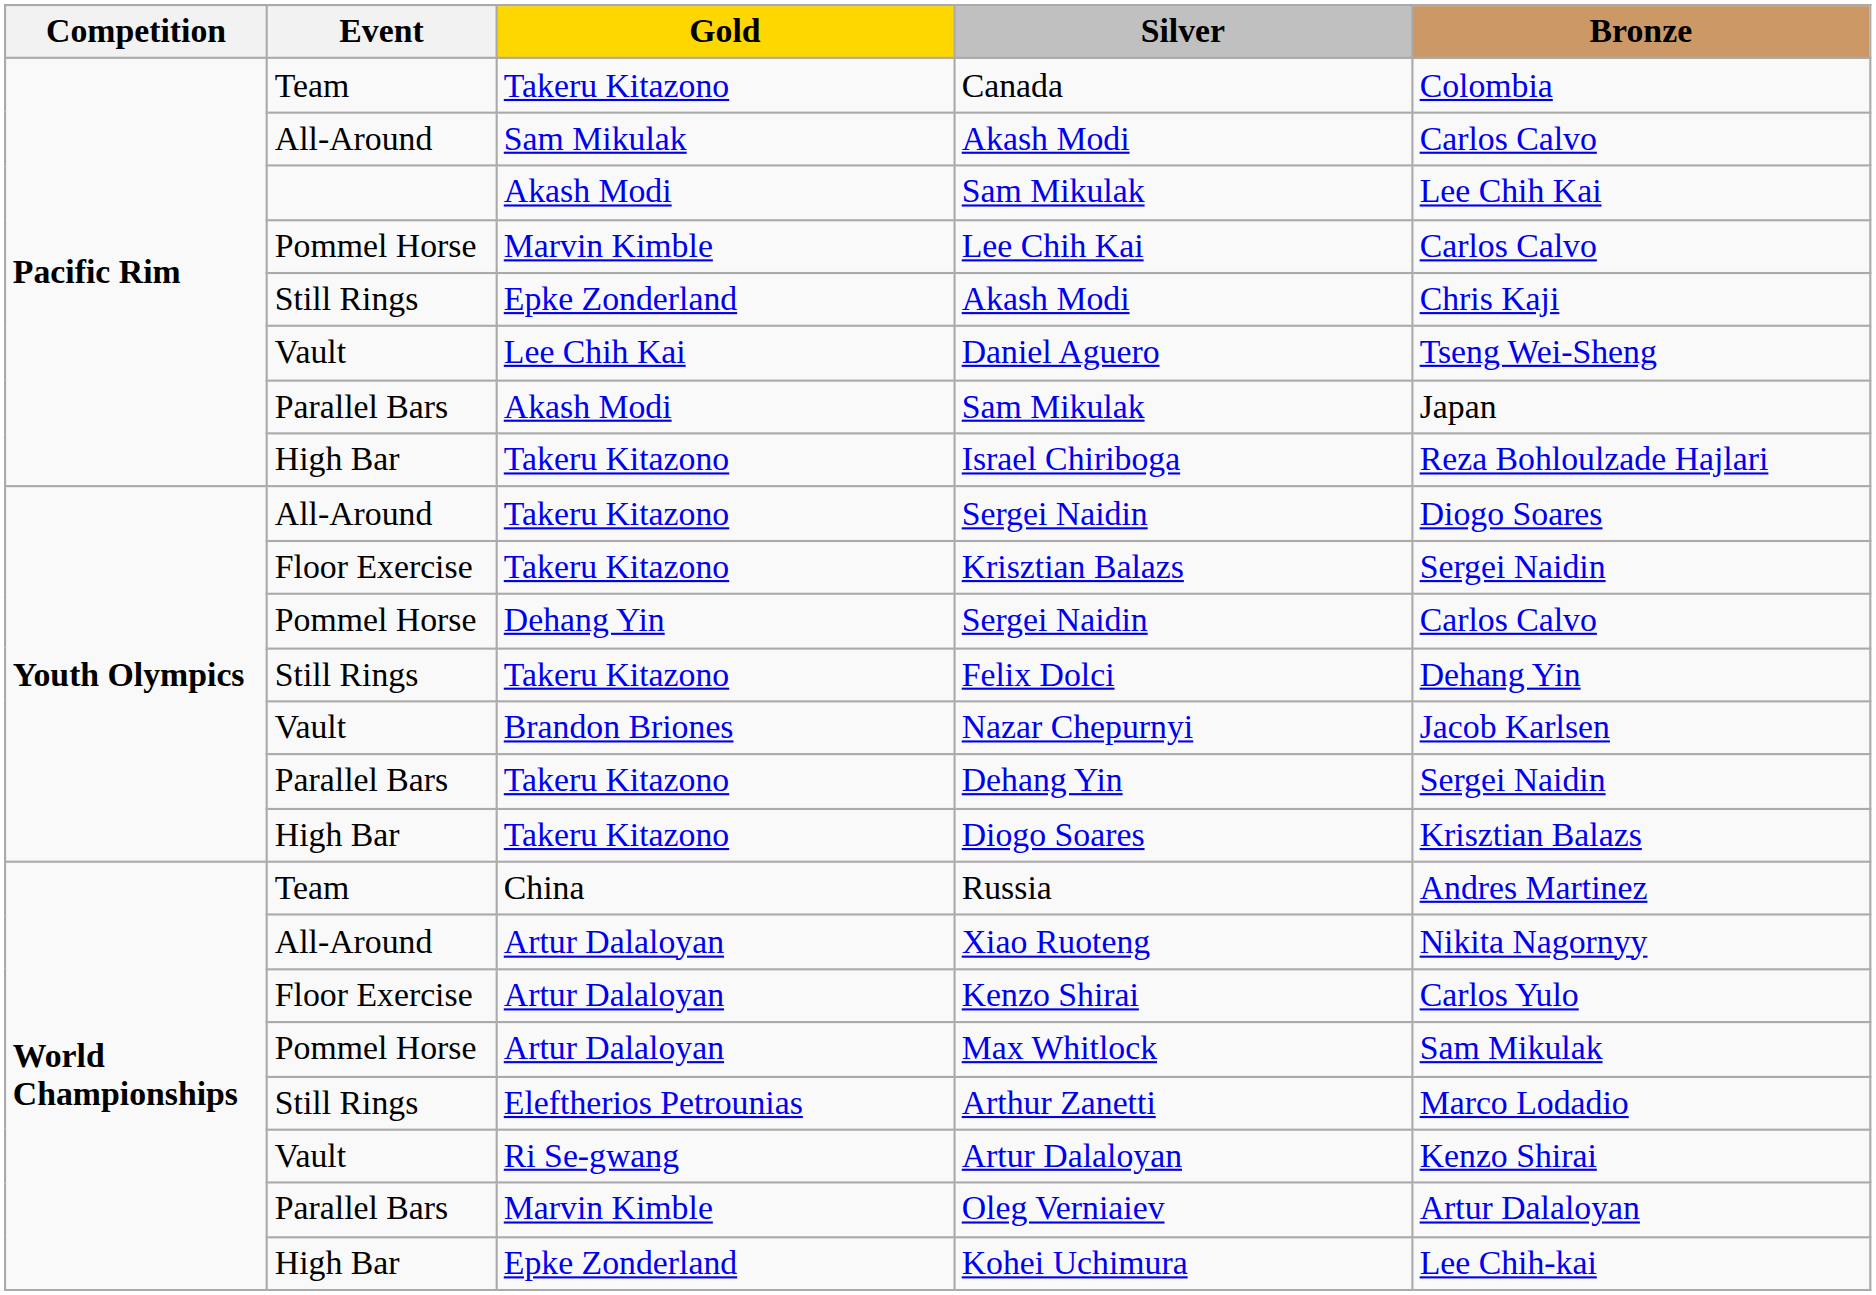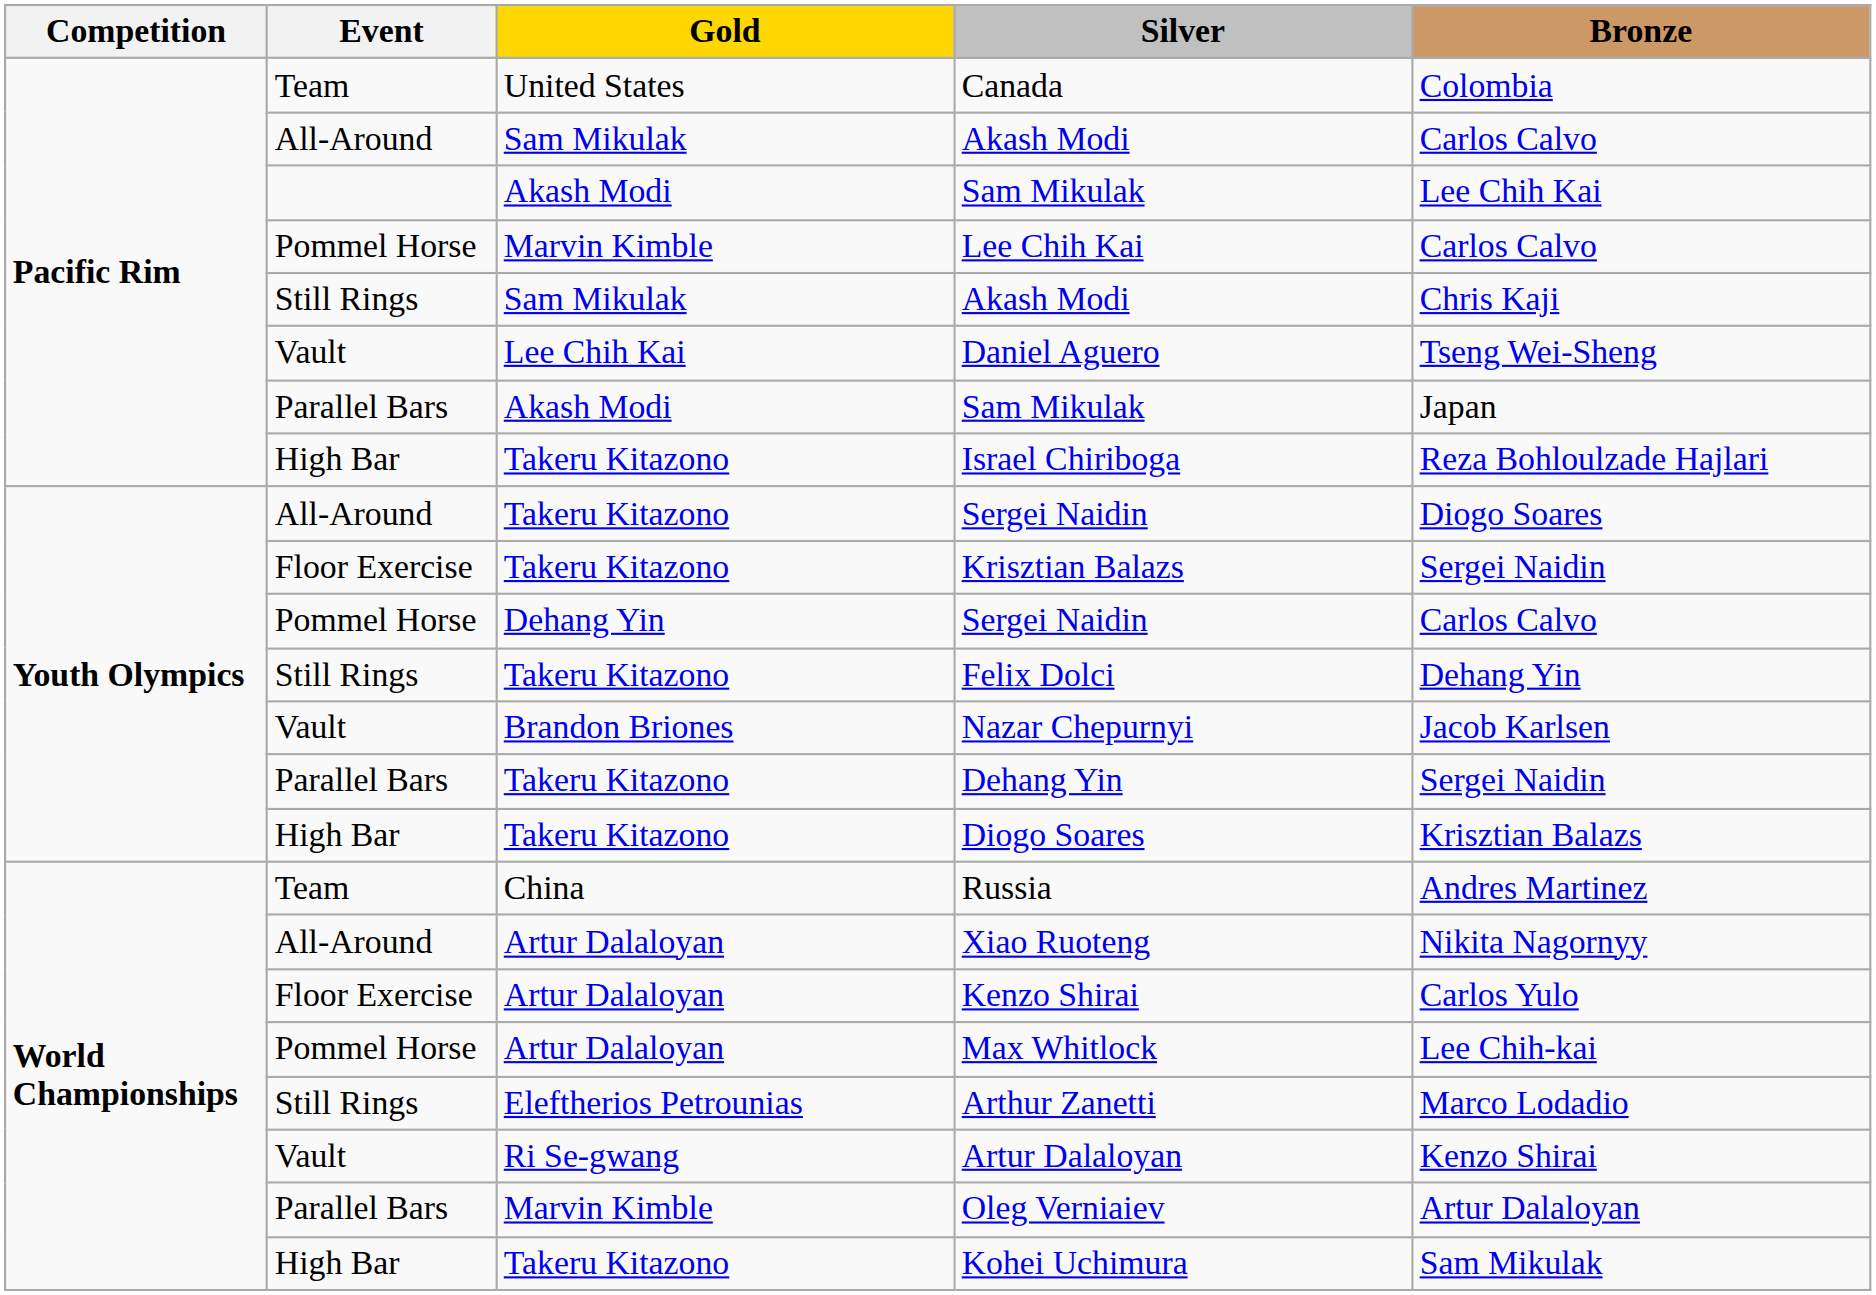 <table style="width:70%;" class="wikitable">
 <tr>
 <th style="text-align:center; width:5%;">Competition</th>
 <th style="text-align:center; width:10%;">Event</th>
 <td style="text-align:center; width:20%; background:gold;"><strong>Gold</strong></td>
 <td style="text-align:center; width:20%; background:silver;"><strong>Silver</strong></td>
 <td style="text-align:center; width:20%; background:#c96;"><strong>Bronze</strong></td>
 </tr>
 <tr>
 <td rowspan="8"><strong>Pacific Rim</strong></td>
 <td>Team</td>
-<td> <a href='#'>Takeru Kitazono</a></td>
+<td> United States</td>
 <td> Canada</td>
 <td> <a href='#'>Colombia</a></td>
 </tr>
 <tr>
 <td>All-Around</td>
 <td> <a href='#'>Sam Mikulak</a></td>
 <td> <a href='#'>Akash Modi</a></td>
 <td> <a href='#'>Carlos Calvo</a></td>
 </tr>
 <tr>
 <td></td>
 <td> <a href='#'>Akash Modi</a></td>
 <td> <a href='#'>Sam Mikulak</a></td>
 <td> <a href='#'>Lee Chih Kai</a></td>
 </tr>
 <tr>
 <td>Pommel Horse</td>
 <td> <a href='#'>Marvin Kimble</a></td>
 <td> <a href='#'>Lee Chih Kai</a></td>
 <td> <a href='#'>Carlos Calvo</a></td>
 </tr>
 <tr>
 <td>Still Rings</td>
-<td> <a href='#'>Epke Zonderland</a></td>
+<td> <a href='#'>Sam Mikulak</a></td>
 <td> <a href='#'>Akash Modi</a></td>
 <td> <a href='#'>Chris Kaji</a></td>
 </tr>
 <tr>
 <td>Vault</td>
 <td> <a href='#'>Lee Chih Kai</a></td>
 <td> <a href='#'>Daniel Aguero</a></td>
 <td> <a href='#'>Tseng Wei-Sheng</a></td>
 </tr>
 <tr>
 <td>Parallel Bars</td>
 <td> <a href='#'>Akash Modi</a></td>
 <td> <a href='#'>Sam Mikulak</a></td>
 <td> Japan</td>
 </tr>
 <tr>
 <td>High Bar</td>
 <td> <a href='#'>Takeru Kitazono</a></td>
 <td> <a href='#'>Israel Chiriboga</a></td>
 <td> <a href='#'>Reza Bohloulzade Hajlari</a></td>
 </tr>
 <tr>
 <td rowspan="7"><strong>Youth Olympics</strong></td>
 <td>All-Around</td>
 <td> <a href='#'>Takeru Kitazono</a></td>
 <td> <a href='#'>Sergei Naidin</a></td>
 <td> <a href='#'>Diogo Soares</a></td>
 </tr>
 <tr>
 <td>Floor Exercise</td>
 <td> <a href='#'>Takeru Kitazono</a></td>
 <td> <a href='#'>Krisztian Balazs</a></td>
 <td> <a href='#'>Sergei Naidin</a></td>
 </tr>
 <tr>
 <td>Pommel Horse</td>
 <td> <a href='#'>Dehang Yin</a></td>
 <td> <a href='#'>Sergei Naidin</a></td>
 <td> <a href='#'>Carlos Calvo</a></td>
 </tr>
 <tr>
 <td>Still Rings</td>
 <td> <a href='#'>Takeru Kitazono</a></td>
 <td> <a href='#'>Felix Dolci</a></td>
 <td> <a href='#'>Dehang Yin</a></td>
 </tr>
 <tr>
 <td>Vault</td>
 <td> <a href='#'>Brandon Briones</a></td>
 <td> <a href='#'>Nazar Chepurnyi</a></td>
 <td> <a href='#'>Jacob Karlsen</a></td>
 </tr>
 <tr>
 <td>Parallel Bars</td>
 <td> <a href='#'>Takeru Kitazono</a></td>
 <td> <a href='#'>Dehang Yin</a></td>
 <td> <a href='#'>Sergei Naidin</a></td>
 </tr>
 <tr>
 <td>High Bar</td>
 <td> <a href='#'>Takeru Kitazono</a></td>
 <td> <a href='#'>Diogo Soares</a></td>
 <td> <a href='#'>Krisztian Balazs</a></td>
 </tr>
 <tr>
 <td rowspan="8"><strong>World Championships</strong></td>
 <td>Team</td>
 <td> China</td>
 <td> Russia</td>
 <td> <a href='#'>Andres Martinez</a></td>
 </tr>
 <tr>
 <td>All-Around</td>
 <td> <a href='#'>Artur Dalaloyan</a></td>
 <td> <a href='#'>Xiao Ruoteng</a></td>
 <td> <a href='#'>Nikita Nagornyy</a></td>
 </tr>
 <tr>
 <td>Floor Exercise</td>
 <td> <a href='#'>Artur Dalaloyan</a></td>
 <td> <a href='#'>Kenzo Shirai</a></td>
 <td> <a href='#'>Carlos Yulo</a></td>
 </tr>
 <tr>
 <td>Pommel Horse</td>
 <td> <a href='#'>Artur Dalaloyan</a></td>
 <td> <a href='#'>Max Whitlock</a></td>
-<td> <a href='#'>Sam Mikulak</a></td>
+<td> <a href='#'>Lee Chih-kai</a></td>
 </tr>
 <tr>
 <td>Still Rings</td>
 <td> <a href='#'>Eleftherios Petrounias</a></td>
 <td> <a href='#'>Arthur Zanetti</a></td>
 <td> <a href='#'>Marco Lodadio</a></td>
 </tr>
 <tr>
 <td>Vault</td>
 <td> <a href='#'>Ri Se-gwang</a></td>
 <td> <a href='#'>Artur Dalaloyan</a></td>
 <td> <a href='#'>Kenzo Shirai</a></td>
 </tr>
 <tr>
 <td>Parallel Bars</td>
 <td> <a href='#'>Marvin Kimble</a></td>
 <td> <a href='#'>Oleg Verniaiev</a></td>
 <td> <a href='#'>Artur Dalaloyan</a></td>
 </tr>
 <tr>
 <td>High Bar</td>
-<td> <a href='#'>Epke Zonderland</a></td>
+<td> <a href='#'>Takeru Kitazono</a></td>
 <td> <a href='#'>Kohei Uchimura</a></td>
-<td> <a href='#'>Lee Chih-kai</a></td>
+<td> <a href='#'>Sam Mikulak</a></td>
 </tr>
 </table>
